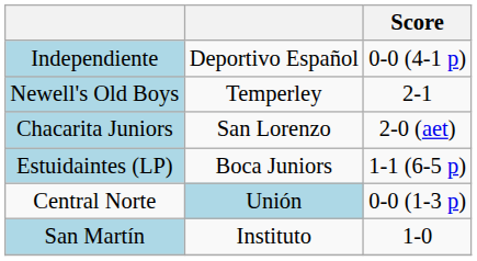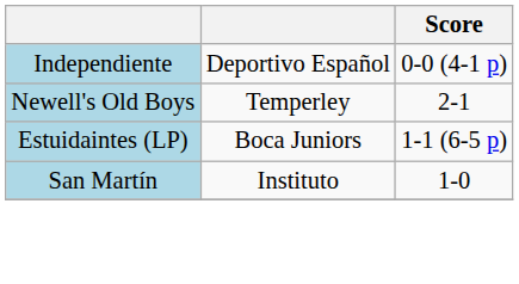 <table class="wikitable" style="text-align: center;">
 <tr>
 <th></th>
 <th></th>
 <th>Score</th>
 </tr>
 <tr>
 <td bgcolor="lightblue">Independiente</td>
 <td>Deportivo Español</td>
 <td>0-0 (4-1 <a href='#'>p</a>)</td>
 </tr>
 <tr>
 <td bgcolor="lightblue">Newell's Old Boys</td>
 <td>Temperley</td>
 <td>2-1</td>
 </tr>
 <tr>
-<td bgcolor="lightblue">Chacarita Juniors</td>
-<td>San Lorenzo</td>
-<td>2-0 (<a href='#'>aet</a>)</td>
-</tr>
-<tr>
 <td bgcolor="lightblue">Estuidaintes (LP)</td>
 <td>Boca Juniors</td>
 <td>1-1 (6-5 <a href='#'>p</a>)</td>
-</tr>
-<tr>
-<td>Central Norte</td>
-<td bgcolor="lightblue">Unión</td>
-<td>0-0 (1-3 <a href='#'>p</a>)</td>
 </tr>
 <tr>
 <td bgcolor="lightblue">San Martín</td>
 <td>Instituto</td>
 <td>1-0</td>
 </tr>
 <tr>
 </tr>
 </table>
